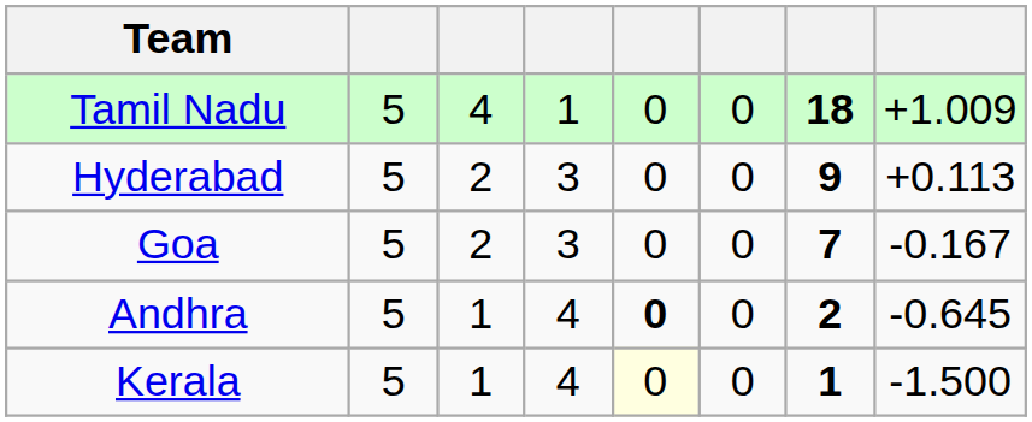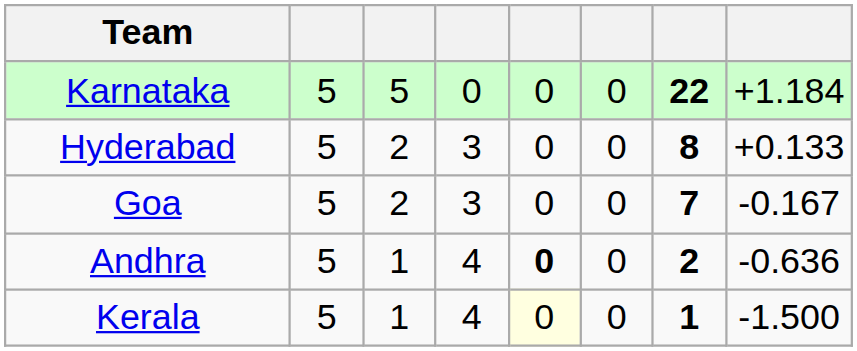 <table class="wikitable" style="text-align:center">
 <tr>
 <th style="width:120px">Team</th>
 <th style="width:25px"></th>
 <th style="width:25px"></th>
 <th style="width:25px"></th>
 <th style="width:25px"></th>
 <th style="width:25px"></th>
 <th style="width:25px"></th>
 <th style="width:40px;"></th>
 </tr>
 <tr style="background:#cfc;">
-<td><a href='#'>Tamil Nadu</a></td>
+<td><a href='#'>Karnataka</a></td>
 <td>5</td>
-<td>4</td>
-<td>1</td>
+<td>5</td>
 <td>0</td>
 <td>0</td>
-<td><strong>18</strong></td>
-<td>+1.009</td>
+<td>0</td>
+<td><strong>22</strong></td>
+<td>+1.184</td>
 </tr>
 <tr>
 <td><a href='#'>Hyderabad</a></td>
 <td>5</td>
 <td>2</td>
 <td>3</td>
 <td>0</td>
 <td>0</td>
-<td><strong>9</strong></td>
-<td>+0.113</td>
+<td><strong>8</strong></td>
+<td>+0.133</td>
 </tr>
 <tr>
 <td><a href='#'>Goa</a></td>
 <td>5</td>
 <td>2</td>
 <td>3</td>
 <td>0</td>
 <td>0</td>
 <td><strong>7</strong></td>
 <td>-0.167</td>
 </tr>
 <tr>
 <td><a href='#'>Andhra</a></td>
 <td>5</td>
 <td>1</td>
 <td>4</td>
 <td><strong>0</strong></td>
 <td>0</td>
 <td><strong>2</strong></td>
-<td>-0.645</td>
+<td>-0.636</td>
 </tr>
 <tr>
 <td><a href='#'>Kerala</a></td>
 <td>5</td>
 <td>1</td>
 <td>4</td>
 <td style="background: lightyellow;">0</td>
 <td>0</td>
 <td><strong>1</strong></td>
 <td>-1.500</td>
 </tr>
 </table>
